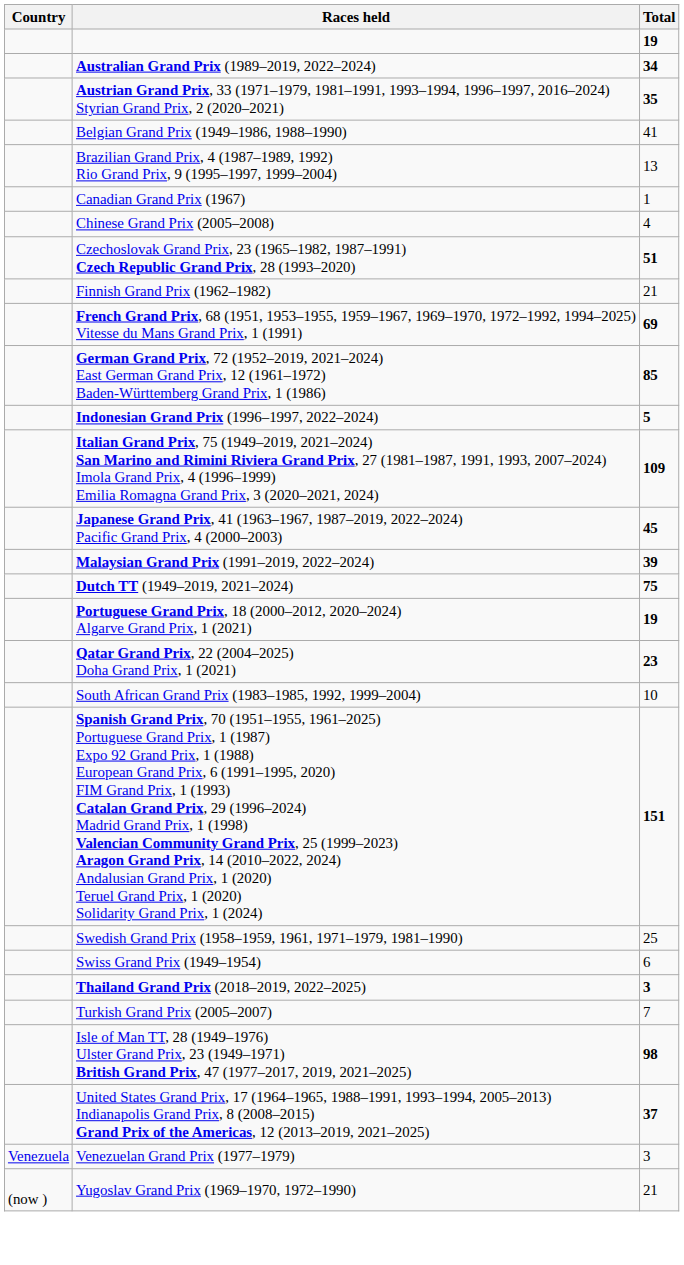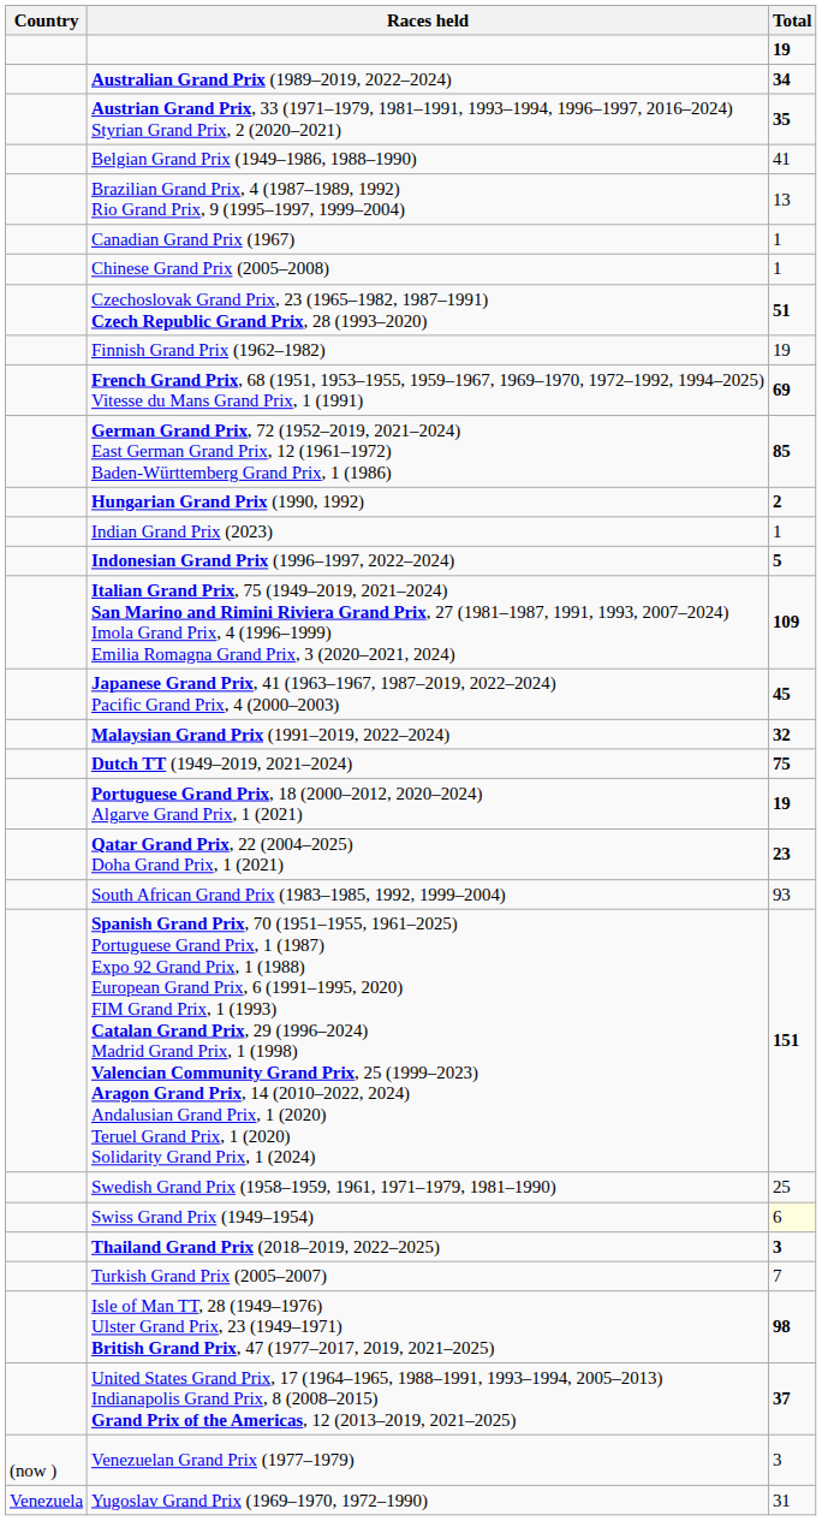 <table class="wikitable sortable" style="font-size: 95%">
 <tr>
 <th>Country</th>
 <th>Races held</th>
 <th>Total</th>
 </tr>
 <tr>
 <td><strong></strong></td>
 <td></td>
 <td><strong>19</strong></td>
 </tr>
 <tr>
 <td><strong></strong></td>
 <td><strong><a href='#'>Australian Grand Prix</a></strong> (1989–2019, 2022–2024)</td>
 <td><strong>34</strong></td>
 </tr>
 <tr>
 <td><strong></strong></td>
 <td><strong><a href='#'>Austrian Grand Prix</a></strong>, 33 (1971–1979, 1981–1991, 1993–1994, 1996–1997, 2016–2024)<br><a href='#'>Styrian Grand Prix</a>, 2 (2020–2021)</td>
 <td><strong>35</strong></td>
 </tr>
 <tr>
 <td></td>
 <td><a href='#'>Belgian Grand Prix</a> (1949–1986, 1988–1990)</td>
 <td>41</td>
 </tr>
 <tr>
 <td></td>
 <td><a href='#'>Brazilian Grand Prix</a>, 4 (1987–1989, 1992)<br><a href='#'>Rio Grand Prix</a>, 9 (1995–1997, 1999–2004)</td>
 <td>13</td>
 </tr>
 <tr>
 <td></td>
 <td><a href='#'>Canadian Grand Prix</a> (1967)</td>
 <td>1</td>
 </tr>
 <tr>
 <td></td>
 <td><a href='#'>Chinese Grand Prix</a> (2005–2008)</td>
-<td>4</td>
+<td>1</td>
 </tr>
 <tr>
 <td><strong></strong></td>
 <td><a href='#'>Czechoslovak Grand Prix</a>, 23 (1965–1982, 1987–1991)<br><strong><a href='#'>Czech Republic Grand Prix</a></strong>, 28 (1993–2020)</td>
 <td><strong>51</strong></td>
 </tr>
 <tr>
 <td></td>
 <td><a href='#'>Finnish Grand Prix</a> (1962–1982)</td>
-<td>21</td>
+<td>19</td>
 </tr>
 <tr>
 <td><strong></strong></td>
 <td><strong><a href='#'>French Grand Prix</a></strong>, 68 (1951, 1953–1955, 1959–1967, 1969–1970, 1972–1992, 1994–2025)<br><a href='#'>Vitesse du Mans Grand Prix</a>, 1 (1991)</td>
 <td><strong>69</strong></td>
 </tr>
 <tr>
 <td><strong></strong></td>
 <td><strong><a href='#'>German Grand Prix</a></strong>, 72 (1952–2019, 2021–2024)<br><a href='#'>East German Grand Prix</a>, 12 (1961–1972)<br><a href='#'>Baden-Württemberg Grand Prix</a>, 1 (1986)</td>
 <td><strong>85</strong></td>
+</tr>
+<tr>
+<td><strong></strong></td>
+<td><strong><a href='#'>Hungarian Grand Prix</a></strong> (1990, 1992)</td>
+<td><strong>2</strong></td>
+</tr>
+<tr>
+<td></td>
+<td><a href='#'>Indian Grand Prix</a> (2023)</td>
+<td>1</td>
 </tr>
 <tr>
 <td><strong></strong></td>
 <td><strong><a href='#'>Indonesian Grand Prix</a></strong> (1996–1997, 2022–2024)</td>
 <td><strong>5</strong></td>
 </tr>
 <tr>
 <td><strong></strong></td>
 <td><strong><a href='#'>Italian Grand Prix</a></strong>, 75 (1949–2019, 2021–2024)<br><strong><a href='#'>San Marino and Rimini Riviera Grand Prix</a></strong>, 27 (1981–1987, 1991, 1993, 2007–2024)<br><a href='#'>Imola Grand Prix</a>, 4 (1996–1999)<br><a href='#'>Emilia Romagna Grand Prix</a>, 3 (2020–2021, 2024)</td>
 <td><strong>109</strong></td>
 </tr>
 <tr>
 <td><strong></strong></td>
 <td><strong><a href='#'>Japanese Grand Prix</a></strong>, 41 (1963–1967, 1987–2019, 2022–2024)<br><a href='#'>Pacific Grand Prix</a>, 4 (2000–2003)</td>
 <td><strong>45</strong></td>
 </tr>
 <tr>
 <td><strong></strong></td>
 <td><strong><a href='#'>Malaysian Grand Prix</a></strong> (1991–2019, 2022–2024)</td>
-<td><strong>39</strong></td>
+<td><strong>32</strong></td>
 </tr>
 <tr>
 <td><strong></strong></td>
 <td><strong><a href='#'>Dutch TT</a></strong> (1949–2019, 2021–2024)</td>
 <td><strong>75</strong></td>
 </tr>
 <tr>
 <td><strong></strong></td>
 <td><strong><a href='#'>Portuguese Grand Prix</a></strong>, 18 (2000–2012, 2020–2024)<br><a href='#'>Algarve Grand Prix</a>, 1 (2021)</td>
 <td><strong>19</strong></td>
 </tr>
 <tr>
 <td><strong></strong></td>
 <td><strong><a href='#'>Qatar Grand Prix</a></strong>, 22 (2004–2025)<br><a href='#'>Doha Grand Prix</a>, 1 (2021)</td>
 <td><strong>23</strong></td>
 </tr>
 <tr>
 <td></td>
 <td><a href='#'>South African Grand Prix</a> (1983–1985, 1992, 1999–2004)</td>
-<td>10</td>
+<td>93</td>
 </tr>
 <tr>
 <td><strong></strong></td>
 <td><strong><a href='#'>Spanish Grand Prix</a></strong>, 70 (1951–1955, 1961–2025)<br><a href='#'>Portuguese Grand Prix</a>, 1 (1987)<br><a href='#'>Expo 92 Grand Prix</a>, 1 (1988)<br><a href='#'>European Grand Prix</a>, 6 (1991–1995, 2020)<br><a href='#'>FIM Grand Prix</a>, 1 (1993)<br><strong><a href='#'>Catalan Grand Prix</a></strong>, 29 (1996–2024)<br><a href='#'>Madrid Grand Prix</a>, 1 (1998)<br><strong><a href='#'>Valencian Community Grand Prix</a></strong>, 25 (1999–2023)<br><strong><a href='#'>Aragon Grand Prix</a></strong>, 14 (2010–2022, 2024)<br><a href='#'>Andalusian Grand Prix</a>, 1 (2020)<br><a href='#'>Teruel Grand Prix</a>, 1 (2020)<br><a href='#'>Solidarity Grand Prix</a>, 1 (2024)</td>
 <td><strong>151</strong></td>
 </tr>
 <tr>
 <td></td>
 <td><a href='#'>Swedish Grand Prix</a> (1958–1959, 1961, 1971–1979, 1981–1990)</td>
 <td>25</td>
 </tr>
 <tr>
 <td></td>
 <td><a href='#'>Swiss Grand Prix</a> (1949–1954)</td>
-<td>6</td>
+<td style="background: lightyellow;">6</td>
 </tr>
 <tr>
 <td><strong></strong></td>
 <td><strong><a href='#'>Thailand Grand Prix</a></strong> (2018–2019, 2022–2025)</td>
 <td><strong>3</strong></td>
 </tr>
 <tr>
 <td></td>
 <td><a href='#'>Turkish Grand Prix</a> (2005–2007)</td>
 <td>7</td>
 </tr>
 <tr>
 <td><strong></strong></td>
 <td><a href='#'>Isle of Man TT</a>, 28 (1949–1976)<br><a href='#'>Ulster Grand Prix</a>, 23 (1949–1971)<br><strong><a href='#'>British Grand Prix</a></strong>, 47 (1977–2017, 2019, 2021–2025)</td>
 <td><strong>98</strong></td>
 </tr>
 <tr>
 <td><strong></strong></td>
 <td><a href='#'>United States Grand Prix</a>, 17 (1964–1965, 1988–1991, 1993–1994, 2005–2013)<br><a href='#'>Indianapolis Grand Prix</a>, 8 (2008–2015)<br><strong><a href='#'>Grand Prix of the Americas</a></strong>, 12 (2013–2019, 2021–2025)</td>
 <td><strong>37</strong></td>
 </tr>
 <tr>
-<td> <a href='#'>Venezuela</a></td>
+<td><br>(now )</td>
 <td><a href='#'>Venezuelan Grand Prix</a> (1977–1979)</td>
 <td>3</td>
 </tr>
 <tr>
-<td><br>(now )</td>
+<td> <a href='#'>Venezuela</a></td>
 <td><a href='#'>Yugoslav Grand Prix</a> (1969–1970, 1972–1990)</td>
-<td>21</td>
+<td>31</td>
 </tr>
 </table>
